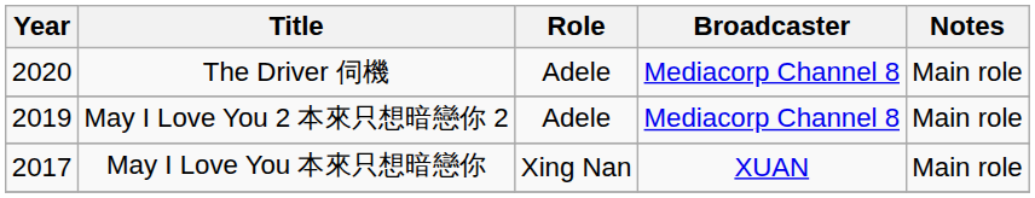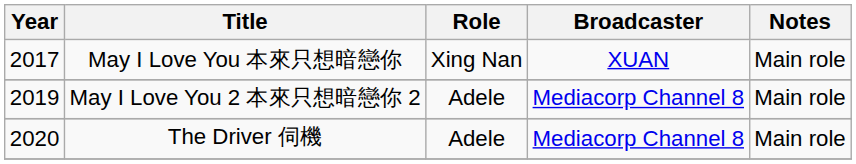 <table class="wikitable sortable">
 <tr>
 <th>Year</th>
 <th>Title</th>
 <th>Role</th>
 <th>Broadcaster</th>
 <th class="unsortable">Notes</th>
 </tr>
 <tr align=center>
-<td>2020</td>
-<td>The Driver 伺機</td>
-<td>Adele</td>
-<td><a href='#'>Mediacorp Channel 8</a></td>
+<td>2017</td>
+<td>May I Love You 本來只想暗戀你 </td>
+<td>Xing Nan </td>
+<td><a href='#'>XUAN</a></td>
 <td>Main role</td>
 </tr>
 <tr>
 </tr>
 <tr align=center>
 <td>2019</td>
 <td>May I Love You 2 本來只想暗戀你 2</td>
 <td>Adele</td>
 <td><a href='#'>Mediacorp Channel 8</a></td>
 <td>Main role</td>
 </tr>
 <tr>
 </tr>
 <tr align=center>
-<td>2017</td>
-<td>May I Love You 本來只想暗戀你 </td>
-<td>Xing Nan </td>
-<td><a href='#'>XUAN</a></td>
+<td>2020</td>
+<td>The Driver 伺機</td>
+<td>Adele</td>
+<td><a href='#'>Mediacorp Channel 8</a></td>
 <td>Main role</td>
 </tr>
 <tr>
 </tr>
 </table>
